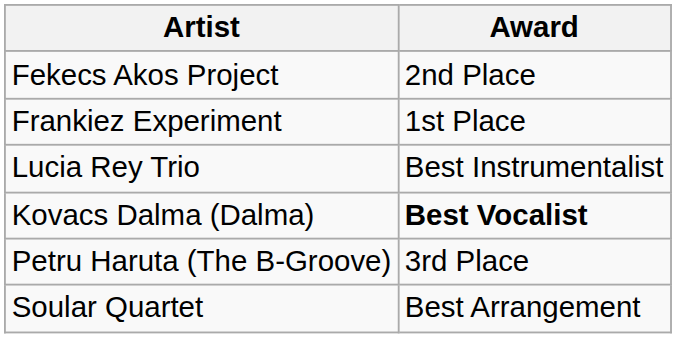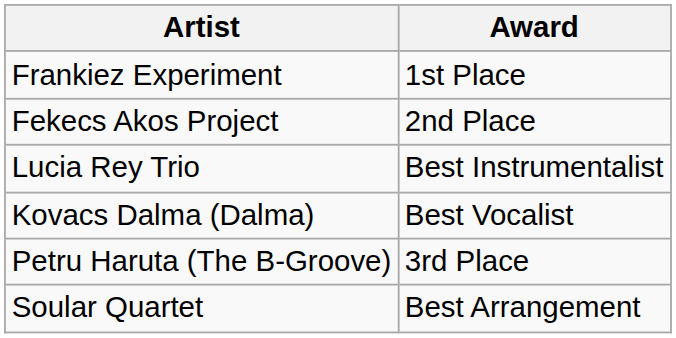 <table class="wikitable">
 <tr>
 <th>Artist</th>
 <th>Award</th>
 </tr>
 <tr>
+<td>Frankiez Experiment</td>
+<td>1st Place</td>
+</tr>
+<tr>
 <td>Fekecs Akos Project</td>
 <td>2nd Place</td>
-</tr>
-<tr>
-<td>Frankiez Experiment</td>
-<td>1st Place</td>
 </tr>
 <tr>
 <td>Lucia Rey Trio</td>
 <td>Best Instrumentalist</td>
 </tr>
 <tr>
 <td>Kovacs Dalma (Dalma)</td>
-<td><strong>Best Vocalist</strong></td>
+<td>Best Vocalist</td>
 </tr>
 <tr>
 <td>Petru Haruta (The B-Groove)</td>
 <td>3rd Place</td>
 </tr>
 <tr>
 <td>Soular Quartet</td>
 <td>Best Arrangement</td>
 </tr>
 </table>
